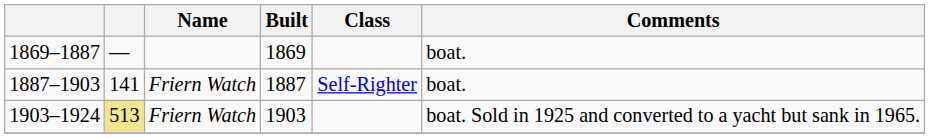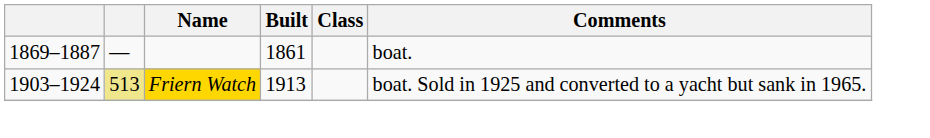 <table class="wikitable sortable">
 <tr>
 <th></th>
 <th></th>
 <th>Name</th>
 <th>Built</th>
 <th>Class</th>
 <th class=unsortable>Comments</th>
 </tr>
 <tr>
 <td>1869–1887</td>
 <td>—</td>
 <td></td>
-<td>1869</td>
+<td>1861</td>
 <td></td>
-<td> boat.</td>
-</tr>
-<tr>
-<td>1887–1903</td>
-<td>141</td>
-<td><em>Friern Watch</em></td>
-<td>1887</td>
-<td><a href='#'>Self-Righter</a></td>
 <td> boat.</td>
 </tr>
 <tr>
 <td>1903–1924</td>
 <td style="background: khaki;">513</td>
-<td><em>Friern Watch</em></td>
-<td>1903</td>
+<td style="background: gold;"><em>Friern Watch</em></td>
+<td>1913</td>
 <td></td>
 <td> boat. Sold in 1925 and converted to a yacht but sank in 1965.</td>
 </tr>
 <tr>
 </tr>
 </table>
